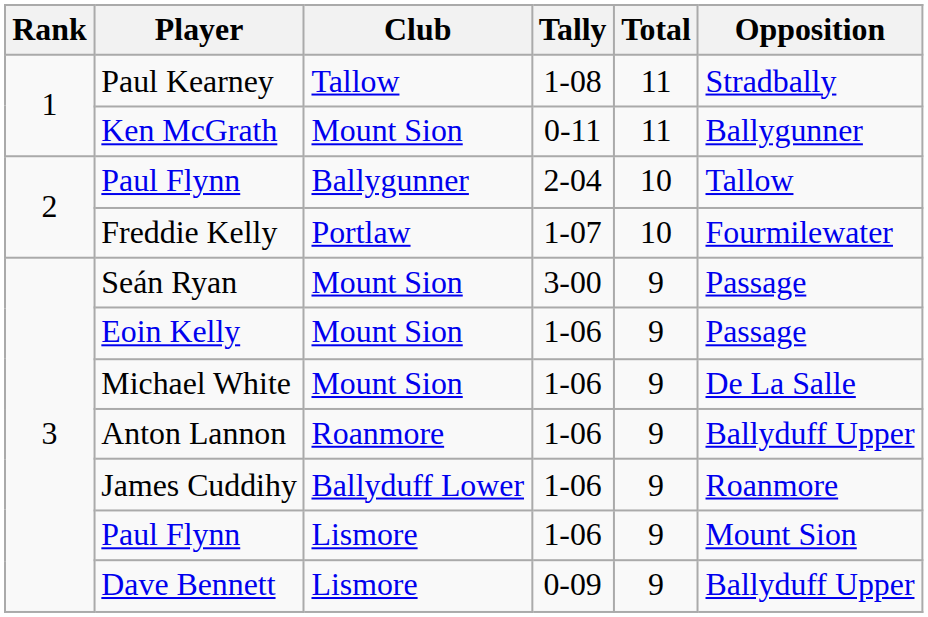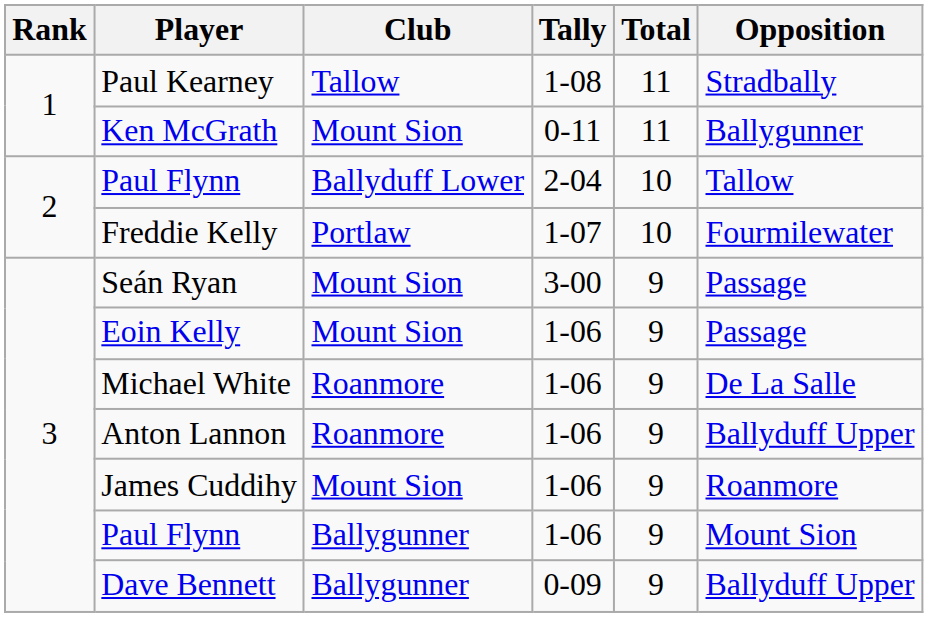 <table class="wikitable">
 <tr>
 <th>Rank</th>
 <th>Player</th>
 <th>Club</th>
 <th>Tally</th>
 <th>Total</th>
 <th>Opposition</th>
 </tr>
 <tr>
 <td rowspan="2" style="text-align:center;">1</td>
 <td>Paul Kearney</td>
 <td><a href='#'>Tallow</a></td>
 <td align=center>1-08</td>
 <td align=center>11</td>
 <td><a href='#'>Stradbally</a></td>
 </tr>
 <tr>
 <td><a href='#'>Ken McGrath</a></td>
 <td><a href='#'>Mount Sion</a></td>
 <td align=center>0-11</td>
 <td align=center>11</td>
 <td><a href='#'>Ballygunner</a></td>
 </tr>
 <tr>
 <td rowspan="2" style="text-align:center;">2</td>
 <td><a href='#'>Paul Flynn</a></td>
-<td><a href='#'>Ballygunner</a></td>
+<td><a href='#'>Ballyduff Lower</a></td>
 <td align=center>2-04</td>
 <td align=center>10</td>
 <td><a href='#'>Tallow</a></td>
 </tr>
 <tr>
 <td>Freddie Kelly</td>
 <td><a href='#'>Portlaw</a></td>
 <td align=center>1-07</td>
 <td align=center>10</td>
 <td><a href='#'>Fourmilewater</a></td>
 </tr>
 <tr>
 <td rowspan="7" style="text-align:center;">3</td>
 <td>Seán Ryan</td>
 <td><a href='#'>Mount Sion</a></td>
 <td align=center>3-00</td>
 <td align=center>9</td>
 <td><a href='#'>Passage</a></td>
 </tr>
 <tr>
 <td><a href='#'>Eoin Kelly</a></td>
 <td><a href='#'>Mount Sion</a></td>
 <td align=center>1-06</td>
 <td align=center>9</td>
 <td><a href='#'>Passage</a></td>
 </tr>
 <tr>
 <td>Michael White</td>
-<td><a href='#'>Mount Sion</a></td>
+<td><a href='#'>Roanmore</a></td>
 <td align=center>1-06</td>
 <td align=center>9</td>
 <td><a href='#'>De La Salle</a></td>
 </tr>
 <tr>
 <td>Anton Lannon</td>
 <td><a href='#'>Roanmore</a></td>
 <td align=center>1-06</td>
 <td align=center>9</td>
 <td><a href='#'>Ballyduff Upper</a></td>
 </tr>
 <tr>
 <td>James Cuddihy</td>
-<td><a href='#'>Ballyduff Lower</a></td>
+<td><a href='#'>Mount Sion</a></td>
 <td align=center>1-06</td>
 <td align=center>9</td>
 <td><a href='#'>Roanmore</a></td>
 </tr>
 <tr>
 <td><a href='#'>Paul Flynn</a></td>
-<td><a href='#'>Lismore</a></td>
+<td><a href='#'>Ballygunner</a></td>
 <td align=center>1-06</td>
 <td align=center>9</td>
 <td><a href='#'>Mount Sion</a></td>
 </tr>
 <tr>
 <td><a href='#'>Dave Bennett</a></td>
-<td><a href='#'>Lismore</a></td>
+<td><a href='#'>Ballygunner</a></td>
 <td align=center>0-09</td>
 <td align=center>9</td>
 <td><a href='#'>Ballyduff Upper</a></td>
 </tr>
 </table>
